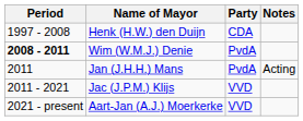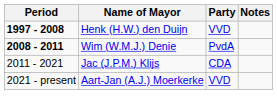 <table class="wikitable vatop">
 <tr>
 <th>Period</th>
 <th>Name of Mayor</th>
 <th>Party</th>
 <th>Notes</th>
 </tr>
 <tr>
-<td>1997 - 2008</td>
+<td><strong>1997 - 2008</strong></td>
 <td><a href='#'>Henk (H.W.) den Duijn</a></td>
-<td><a href='#'>CDA</a></td>
+<td><a href='#'>VVD</a></td>
 <td></td>
 </tr>
 <tr>
 <td><strong>2008 - 2011</strong></td>
 <td><a href='#'>Wim (W.M.J.) Denie</a></td>
 <td><a href='#'>PvdA</a></td>
 <td></td>
 </tr>
 <tr>
-<td>2011</td>
-<td><a href='#'>Jan (J.H.H.) Mans</a></td>
-<td><a href='#'>PvdA</a></td>
-<td>Acting</td>
-</tr>
-<tr>
 <td>2011 - 2021</td>
 <td><a href='#'>Jac (J.P.M.) Klijs</a></td>
-<td><a href='#'>VVD</a></td>
+<td><a href='#'>CDA</a></td>
 </tr>
 <tr>
 <td>2021 - present</td>
 <td><a href='#'>Aart-Jan (A.J.) Moerkerke</a></td>
 <td><a href='#'>VVD</a></td>
 <td></td>
 </tr>
 </table>
